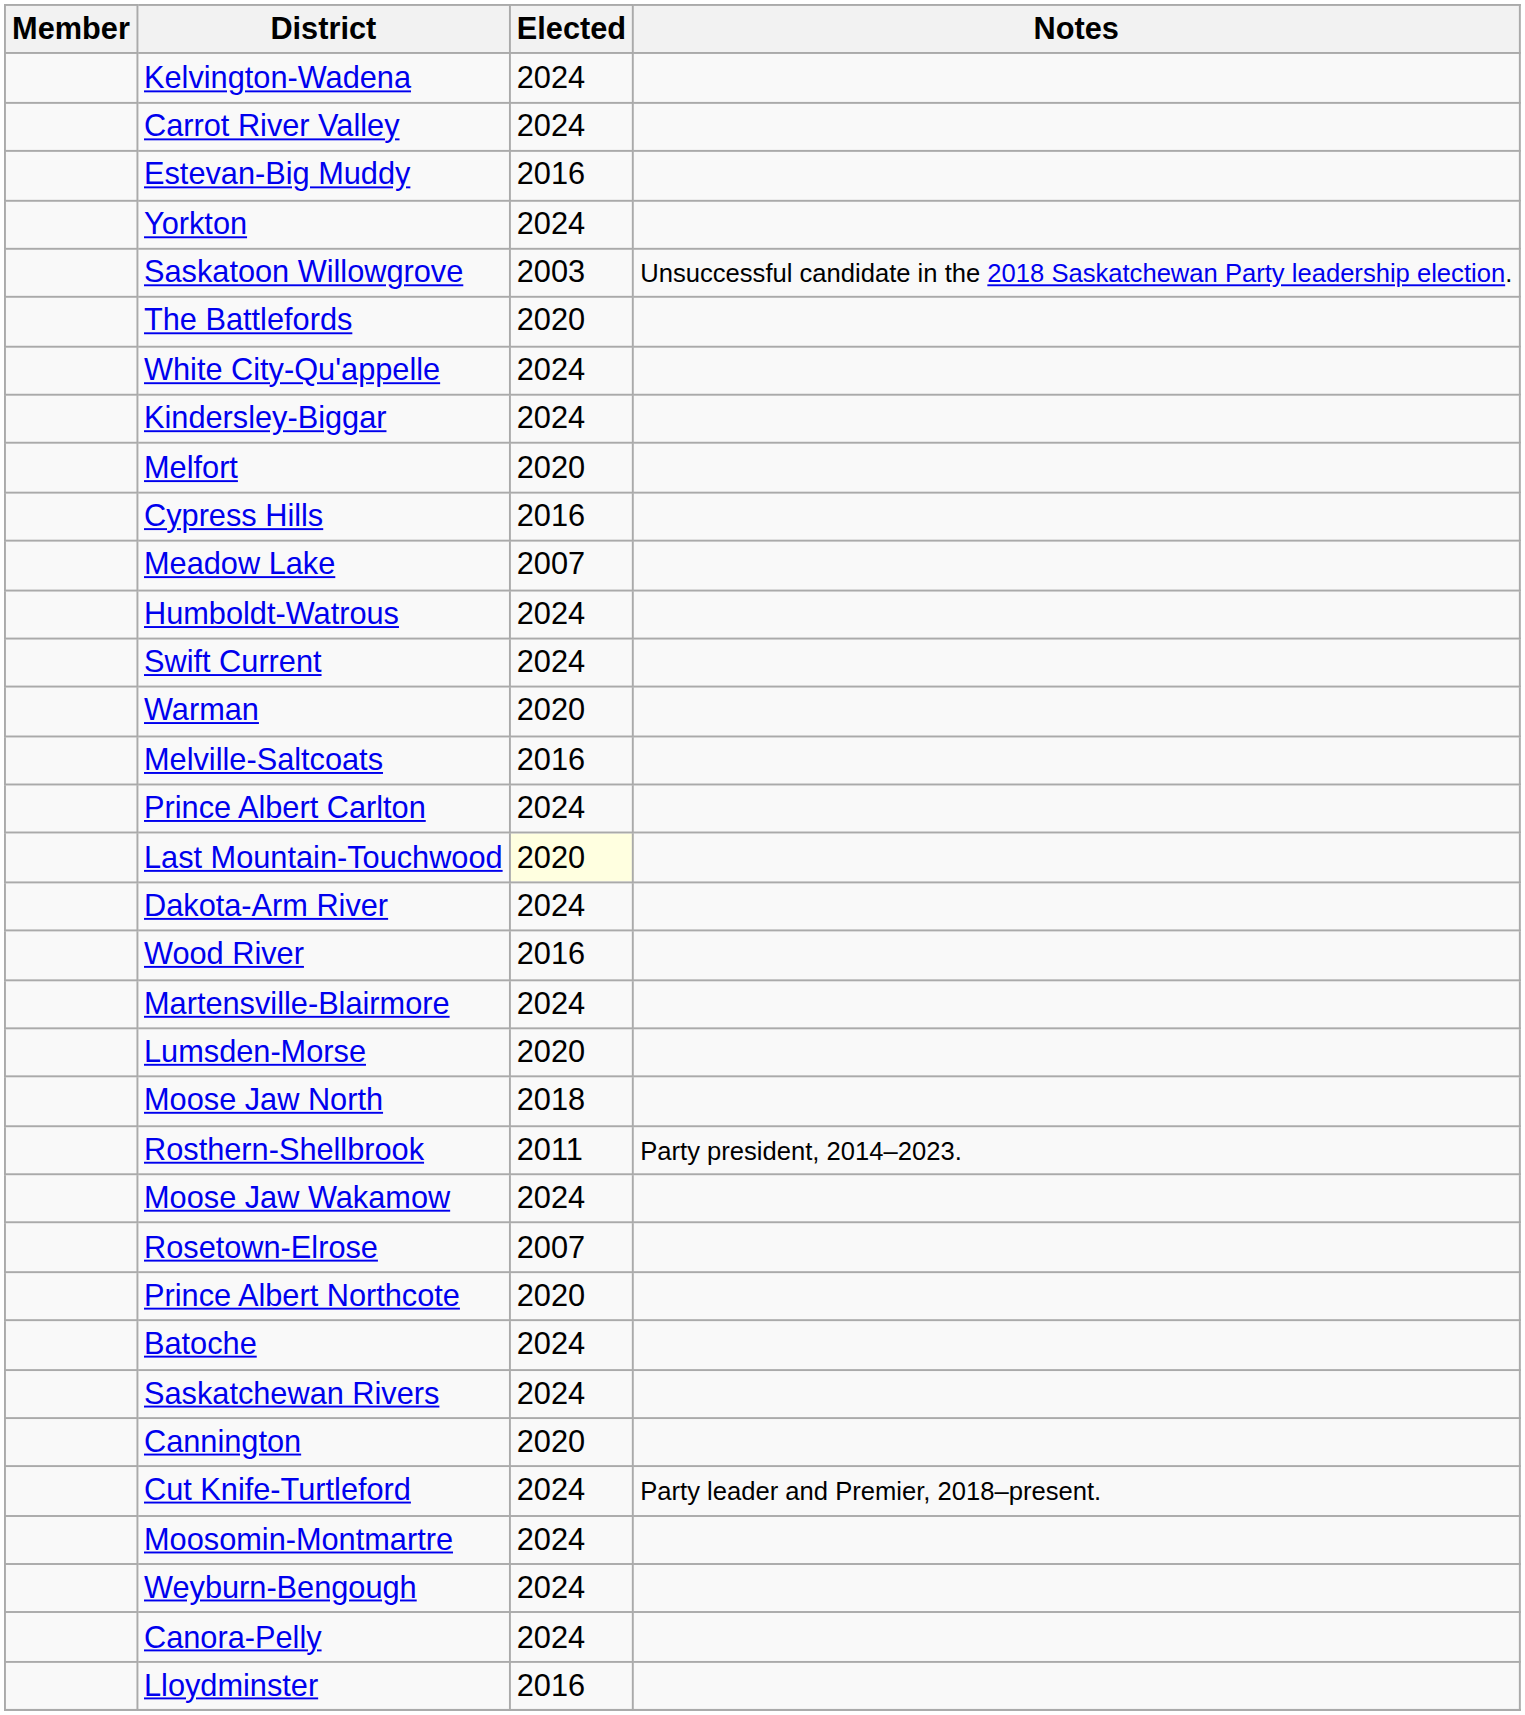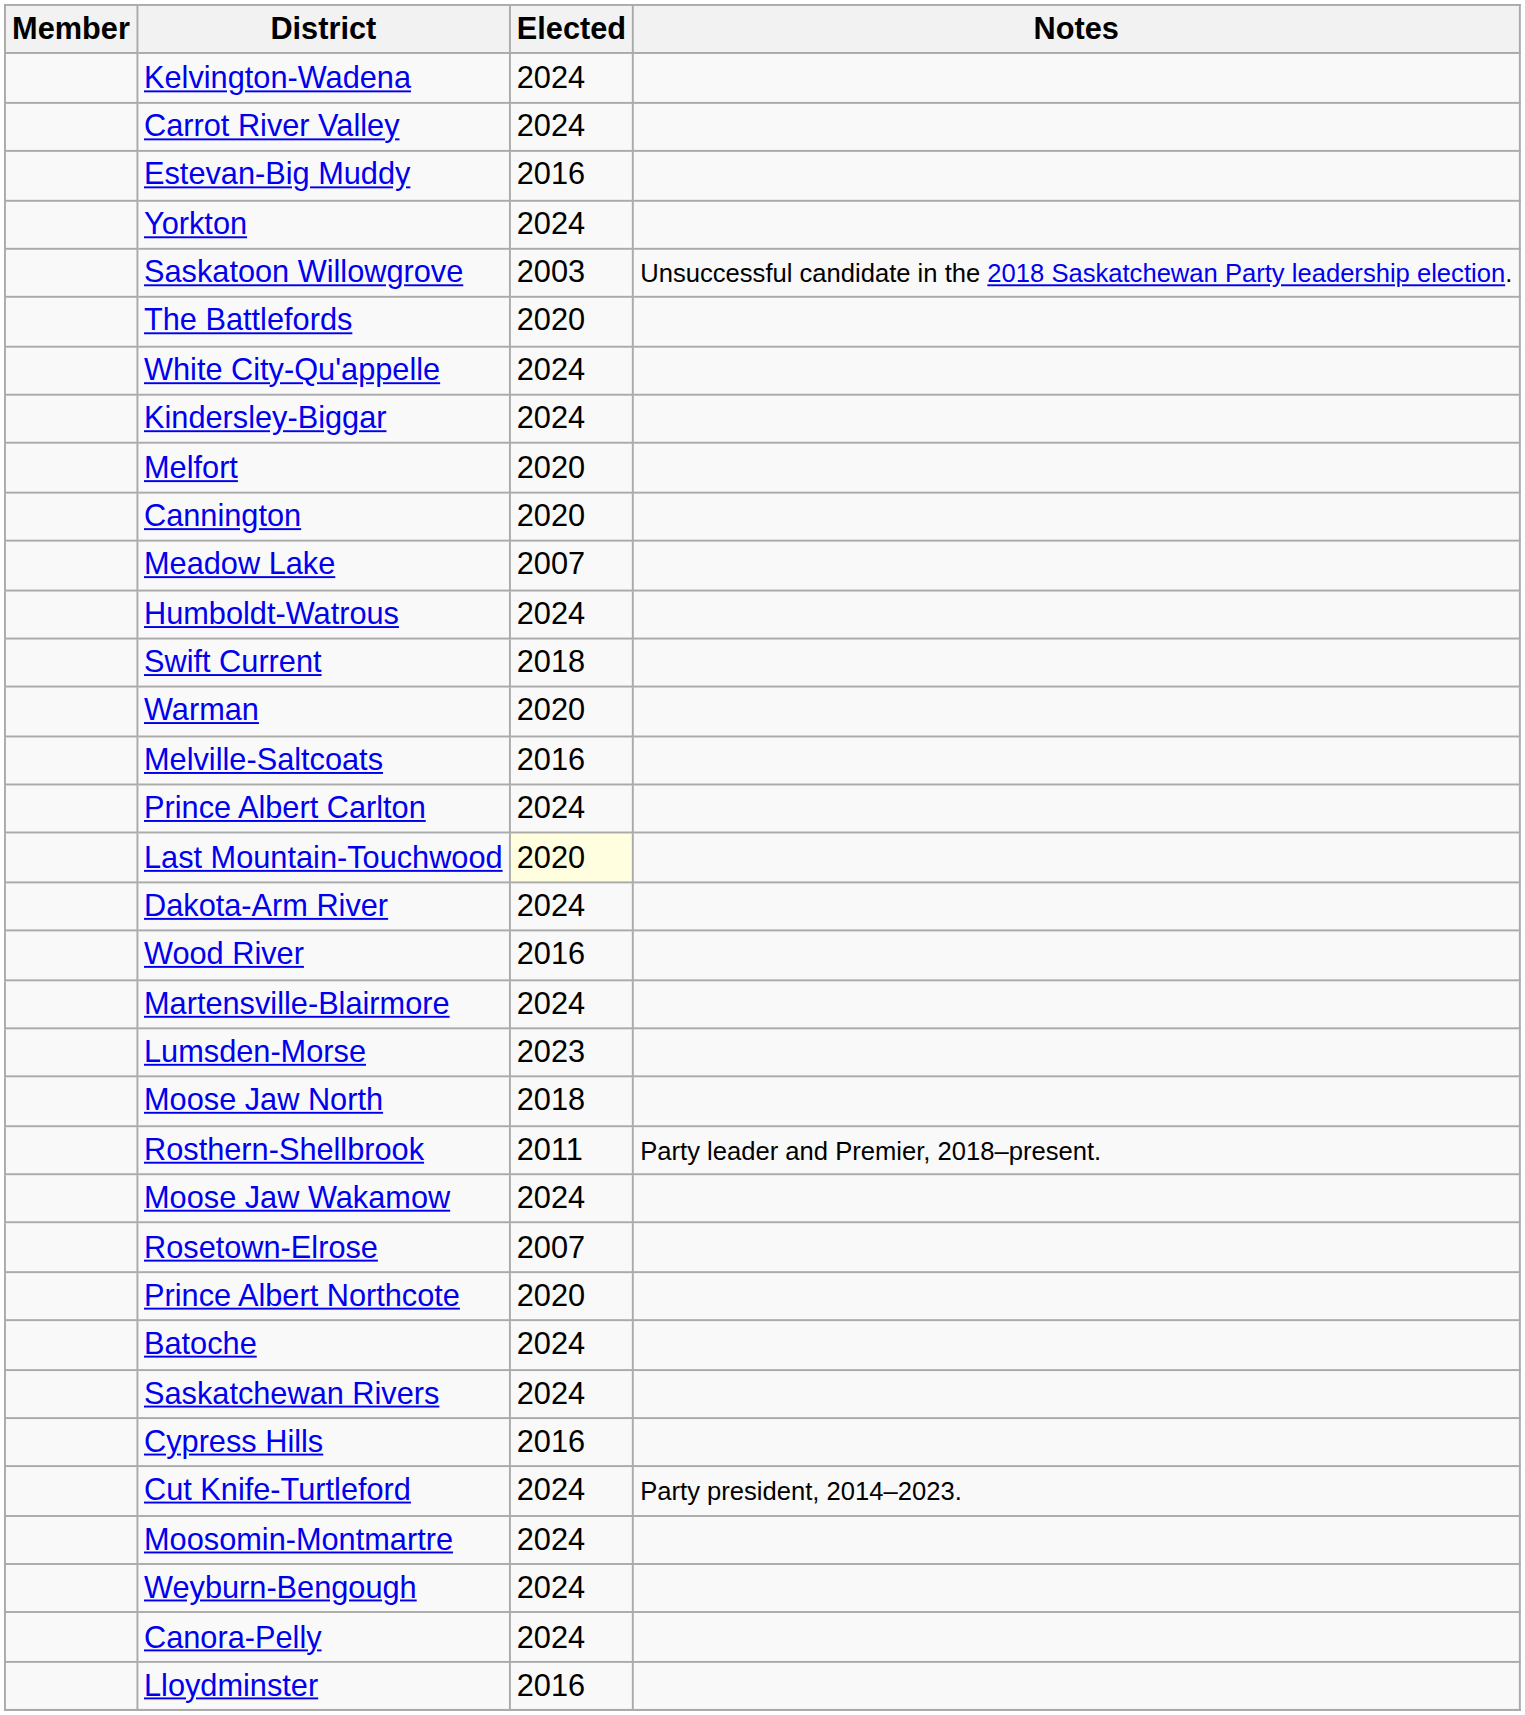 <table class="wikitable sortable">
 <tr>
 <th>Member</th>
 <th>District</th>
 <th>Elected</th>
 <th class=unsortable>Notes</th>
 </tr>
 <tr>
 <td></td>
 <td><a href='#'>Kelvington-Wadena</a></td>
 <td>2024</td>
 <td></td>
 </tr>
 <tr>
 <td></td>
 <td><a href='#'>Carrot River Valley</a></td>
 <td>2024</td>
 <td></td>
 </tr>
 <tr>
 <td></td>
 <td><a href='#'>Estevan-Big Muddy</a></td>
 <td>2016</td>
 <td></td>
 </tr>
 <tr>
 <td></td>
 <td><a href='#'>Yorkton</a></td>
 <td>2024</td>
 <td></td>
 </tr>
 <tr>
 <td></td>
 <td><a href='#'>Saskatoon Willowgrove</a></td>
 <td>2003</td>
 <td><small>Unsuccessful candidate in the <a href='#'>2018 Saskatchewan Party leadership election</a>.</small></td>
 </tr>
 <tr>
 <td></td>
 <td><a href='#'>The Battlefords</a></td>
 <td>2020</td>
 <td></td>
 </tr>
 <tr>
 <td></td>
 <td><a href='#'>White City-Qu'appelle</a></td>
 <td>2024</td>
 <td></td>
 </tr>
 <tr>
 <td></td>
 <td><a href='#'>Kindersley-Biggar</a></td>
 <td>2024</td>
 <td></td>
 </tr>
 <tr>
 <td></td>
 <td><a href='#'>Melfort</a></td>
 <td>2020</td>
 <td></td>
 </tr>
 <tr>
 <td></td>
-<td><a href='#'>Cypress Hills</a></td>
-<td>2016</td>
+<td><a href='#'>Cannington</a></td>
+<td>2020</td>
 <td></td>
 </tr>
 <tr>
 <td></td>
 <td><a href='#'>Meadow Lake</a></td>
 <td>2007</td>
 <td></td>
 </tr>
 <tr>
 <td></td>
 <td><a href='#'>Humboldt-Watrous</a></td>
 <td>2024</td>
 <td></td>
 </tr>
 <tr>
 <td></td>
 <td><a href='#'>Swift Current</a></td>
-<td>2024</td>
+<td>2018</td>
 <td></td>
 </tr>
 <tr>
 <td></td>
 <td><a href='#'>Warman</a></td>
 <td>2020</td>
 <td></td>
 </tr>
 <tr>
 <td></td>
 <td><a href='#'>Melville-Saltcoats</a></td>
 <td>2016</td>
 <td></td>
 </tr>
 <tr>
 <td></td>
 <td><a href='#'>Prince Albert Carlton</a></td>
 <td>2024</td>
 <td></td>
 </tr>
 <tr>
 <td></td>
 <td><a href='#'>Last Mountain-Touchwood</a></td>
 <td style="background: lightyellow;">2020</td>
 <td></td>
 </tr>
 <tr>
 <td></td>
 <td><a href='#'>Dakota-Arm River</a></td>
 <td>2024</td>
 <td></td>
 </tr>
 <tr>
 <td></td>
 <td><a href='#'>Wood River</a></td>
 <td>2016</td>
 <td></td>
 </tr>
 <tr>
 <td></td>
 <td><a href='#'>Martensville-Blairmore</a></td>
 <td>2024</td>
 <td></td>
 </tr>
 <tr>
 <td></td>
 <td><a href='#'>Lumsden-Morse</a></td>
-<td>2020</td>
+<td>2023</td>
 <td></td>
 </tr>
 <tr>
 <td></td>
 <td><a href='#'>Moose Jaw North</a></td>
 <td>2018</td>
 <td></td>
 </tr>
 <tr>
 <td></td>
 <td><a href='#'>Rosthern-Shellbrook</a></td>
 <td>2011</td>
-<td><small>Party president, 2014–2023.</small></td>
+<td><small>Party leader and Premier, 2018–present.</small></td>
 </tr>
 <tr>
 <td></td>
 <td><a href='#'>Moose Jaw Wakamow</a></td>
 <td>2024</td>
 <td></td>
 </tr>
 <tr>
 <td></td>
 <td><a href='#'>Rosetown-Elrose</a></td>
 <td>2007</td>
 <td></td>
 </tr>
 <tr>
 <td></td>
 <td><a href='#'>Prince Albert Northcote</a></td>
 <td>2020</td>
 <td></td>
 </tr>
 <tr>
 <td></td>
 <td><a href='#'>Batoche</a></td>
 <td>2024</td>
 <td></td>
 </tr>
 <tr>
 <td></td>
 <td><a href='#'>Saskatchewan Rivers</a></td>
 <td>2024</td>
 <td></td>
 </tr>
 <tr>
 <td></td>
-<td><a href='#'>Cannington</a></td>
-<td>2020</td>
+<td><a href='#'>Cypress Hills</a></td>
+<td>2016</td>
 <td></td>
 </tr>
 <tr>
 <td></td>
 <td><a href='#'>Cut Knife-Turtleford</a></td>
 <td>2024</td>
-<td><small>Party leader and Premier, 2018–present.</small></td>
+<td><small>Party president, 2014–2023.</small></td>
 </tr>
 <tr>
 <td></td>
 <td><a href='#'>Moosomin-Montmartre</a></td>
 <td>2024</td>
 <td></td>
 </tr>
 <tr>
 <td></td>
 <td><a href='#'>Weyburn-Bengough</a></td>
 <td>2024</td>
 <td></td>
 </tr>
 <tr>
 <td></td>
 <td><a href='#'>Canora-Pelly</a></td>
 <td>2024</td>
 <td></td>
 </tr>
 <tr>
 <td></td>
 <td><a href='#'>Lloydminster</a></td>
 <td>2016</td>
 <td></td>
 </tr>
 <tr>
 </tr>
 </table>
